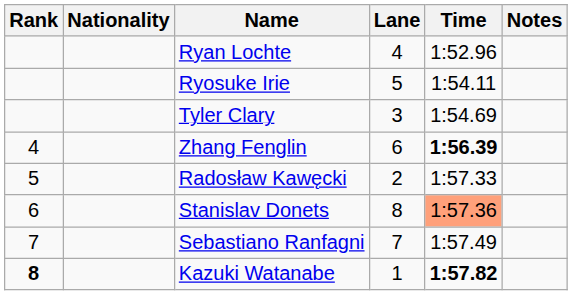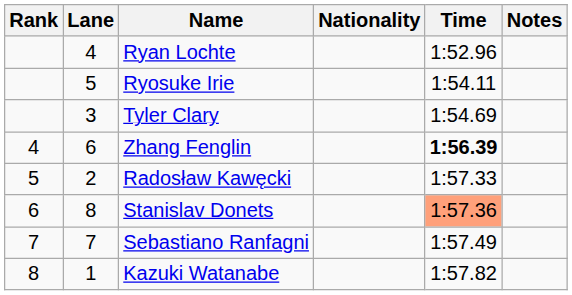 <table class="wikitable sortable" style="text-align:center">
 <tr>
 <th>Rank</th>
+<th>Lane</th>
+<th>Name</th>
 <th>Nationality</th>
-<th>Name</th>
-<th>Lane</th>
 <th>Time</th>
 <th>Notes</th>
 </tr>
 <tr>
 <td></td>
+<td>4</td>
+<td align=left><a href='#'>Ryan Lochte</a></td>
 <td align=left></td>
-<td align=left><a href='#'>Ryan Lochte</a></td>
-<td>4</td>
 <td>1:52.96</td>
 <td></td>
 </tr>
 <tr>
 <td></td>
+<td>5</td>
+<td align=left><a href='#'>Ryosuke Irie</a></td>
 <td align=left></td>
-<td align=left><a href='#'>Ryosuke Irie</a></td>
-<td>5</td>
 <td>1:54.11</td>
 <td></td>
 </tr>
 <tr>
 <td></td>
+<td>3</td>
+<td align=left><a href='#'>Tyler Clary</a></td>
 <td align=left></td>
-<td align=left><a href='#'>Tyler Clary</a></td>
-<td>3</td>
 <td>1:54.69</td>
 <td></td>
 </tr>
 <tr>
 <td>4</td>
+<td>6</td>
+<td align=left><a href='#'>Zhang Fenglin</a></td>
 <td align=left></td>
-<td align=left><a href='#'>Zhang Fenglin</a></td>
-<td>6</td>
 <td><strong>1:56.39</strong></td>
 <td></td>
 </tr>
 <tr>
 <td>5</td>
+<td>2</td>
+<td align=left><a href='#'>Radosław Kawęcki</a></td>
 <td align=left></td>
-<td align=left><a href='#'>Radosław Kawęcki</a></td>
-<td>2</td>
 <td>1:57.33</td>
 <td></td>
 </tr>
 <tr>
 <td>6</td>
+<td>8</td>
+<td align=left><a href='#'>Stanislav Donets</a></td>
 <td align=left></td>
-<td align=left><a href='#'>Stanislav Donets</a></td>
-<td>8</td>
 <td style="background: lightsalmon;">1:57.36</td>
 <td></td>
 </tr>
 <tr>
 <td>7</td>
+<td>7</td>
+<td align=left><a href='#'>Sebastiano Ranfagni</a></td>
 <td align=left></td>
-<td align=left><a href='#'>Sebastiano Ranfagni</a></td>
-<td>7</td>
 <td>1:57.49</td>
 <td></td>
 </tr>
 <tr>
-<td><strong>8</strong></td>
+<td>8</td>
+<td>1</td>
+<td align=left><a href='#'>Kazuki Watanabe</a></td>
 <td align=left></td>
-<td align=left><a href='#'>Kazuki Watanabe</a></td>
-<td>1</td>
-<td><strong>1:57.82</strong></td>
+<td>1:57.82</td>
 <td></td>
 </tr>
 </table>
